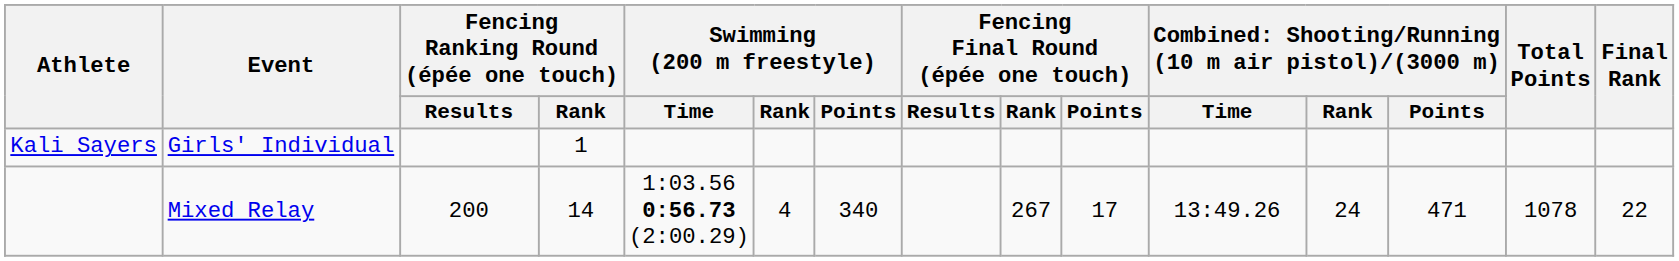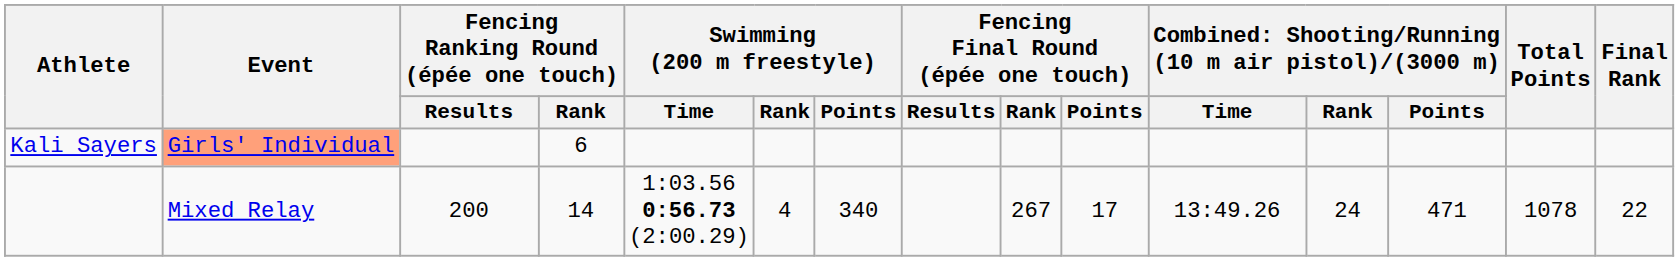 <table class="wikitable" style="font-size:90%;">
 <tr>
 <th rowspan=2>Athlete</th>
 <th rowspan=2>Event</th>
 <th colspan=2>Fencing<br>Ranking Round<br><span>(épée one touch)</span></th>
 <th colspan=3>Swimming<br><span>(200 m freestyle)</span></th>
 <th colspan=3>Fencing<br>Final Round<br><span>(épée one touch)</span></th>
 <th colspan=3>Combined: Shooting/Running<br><span>(10 m air pistol)/(3000 m)</span></th>
 <th rowspan=2>Total<br>Points</th>
 <th rowspan=2>Final<br>Rank</th>
 </tr>
 <tr style="font-size:95%">
 <th>Results</th>
 <th>Rank</th>
 <th>Time</th>
 <th>Rank</th>
 <th>Points</th>
 <th>Results</th>
 <th>Rank</th>
 <th>Points</th>
 <th>Time</th>
 <th>Rank</th>
 <th>Points</th>
 </tr>
 <tr align=center>
 <td align=left><a href='#'>Kali Sayers</a></td>
-<td align=left><a href='#'>Girls' Individual</a></td>
+<td align=left style="background: lightsalmon;"><a href='#'>Girls' Individual</a></td>
 <td></td>
-<td>1</td>
+<td>6</td>
 <td></td>
 <td></td>
 <td></td>
 <td></td>
 <td></td>
 <td></td>
 <td></td>
 <td></td>
 <td></td>
 <td></td>
 <td></td>
 </tr>
 <tr align=center>
 <td align=left><br></td>
 <td align=left><a href='#'>Mixed Relay</a></td>
 <td>200</td>
 <td>14</td>
 <td>1:03.56<br><strong>0:56.73</strong><br>(2:00.29)</td>
 <td>4</td>
 <td>340</td>
 <td></td>
 <td>267</td>
 <td>17</td>
 <td>13:49.26</td>
 <td>24</td>
 <td>471</td>
 <td>1078</td>
 <td>22</td>
 </tr>
 </table>
